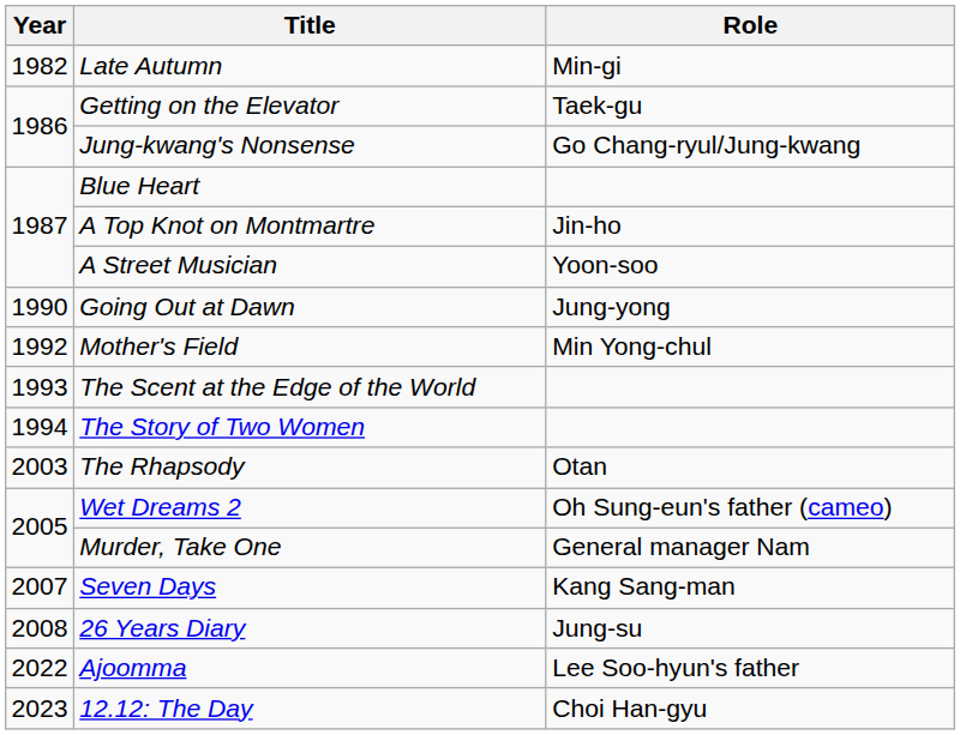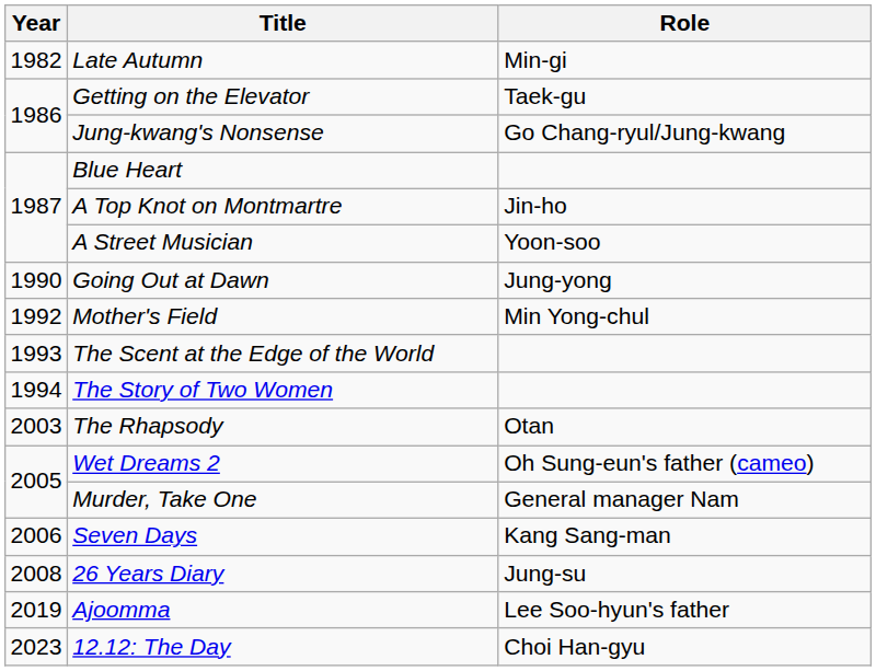 <table class="wikitable" style="width:600px">
 <tr>
 <th width=10>Year</th>
 <th>Title</th>
 <th>Role</th>
 </tr>
 <tr>
 <td>1982</td>
 <td><em>Late Autumn</em></td>
 <td>Min-gi</td>
 </tr>
 <tr>
 <td rowspan=2>1986</td>
 <td><em>Getting on the Elevator</em></td>
 <td>Taek-gu</td>
 </tr>
 <tr>
 <td><em>Jung-kwang's Nonsense</em></td>
 <td>Go Chang-ryul/Jung-kwang</td>
 </tr>
 <tr>
 <td rowspan=3>1987</td>
 <td><em>Blue Heart</em></td>
 <td></td>
 </tr>
 <tr>
 <td><em>A Top Knot on Montmartre</em></td>
 <td>Jin-ho</td>
 </tr>
 <tr>
 <td><em>A Street Musician</em></td>
 <td>Yoon-soo</td>
 </tr>
 <tr>
 <td>1990</td>
 <td><em>Going Out at Dawn</em></td>
 <td>Jung-yong</td>
 </tr>
 <tr>
 <td>1992</td>
 <td><em>Mother's Field</em></td>
 <td>Min Yong-chul</td>
 </tr>
 <tr>
 <td>1993</td>
 <td><em>The Scent at the Edge of the World</em></td>
 <td></td>
 </tr>
 <tr>
 <td>1994</td>
 <td><em><a href='#'>The Story of Two Women</a></em></td>
 <td></td>
 </tr>
 <tr>
 <td>2003</td>
 <td><em>The Rhapsody</em></td>
 <td>Otan</td>
 </tr>
 <tr>
 <td rowspan=2>2005</td>
 <td><em><a href='#'>Wet Dreams 2</a></em></td>
 <td>Oh Sung-eun's father (<a href='#'>cameo</a>)</td>
 </tr>
 <tr>
 <td><em>Murder, Take One</em></td>
 <td>General manager Nam</td>
 </tr>
 <tr>
-<td>2007</td>
+<td>2006</td>
 <td><em><a href='#'>Seven Days</a></em></td>
 <td>Kang Sang-man</td>
 </tr>
 <tr>
 <td>2008</td>
 <td><em><a href='#'>26 Years Diary</a></em></td>
 <td>Jung-su</td>
 </tr>
 <tr>
-<td>2022</td>
+<td>2019</td>
 <td><em><a href='#'>Ajoomma</a></em></td>
 <td>Lee Soo-hyun's father</td>
 </tr>
 <tr>
 <td>2023</td>
 <td><em><a href='#'>12.12: The Day</a></em></td>
 <td>Choi Han-gyu</td>
 </tr>
 </table>
